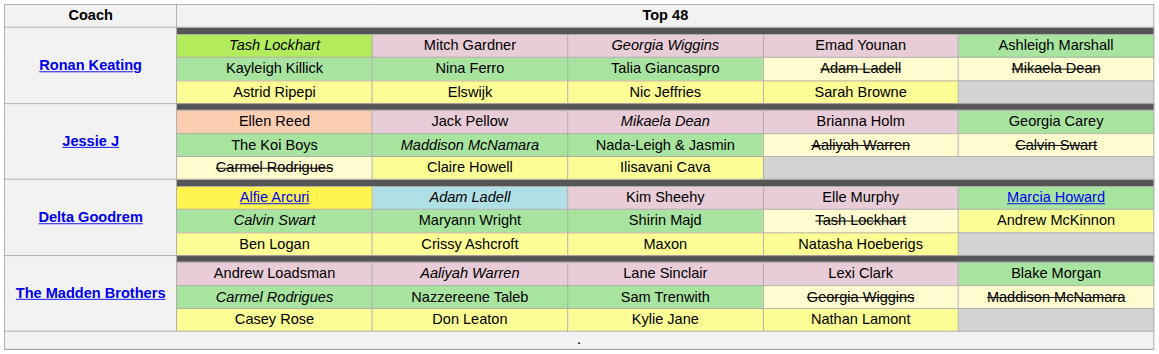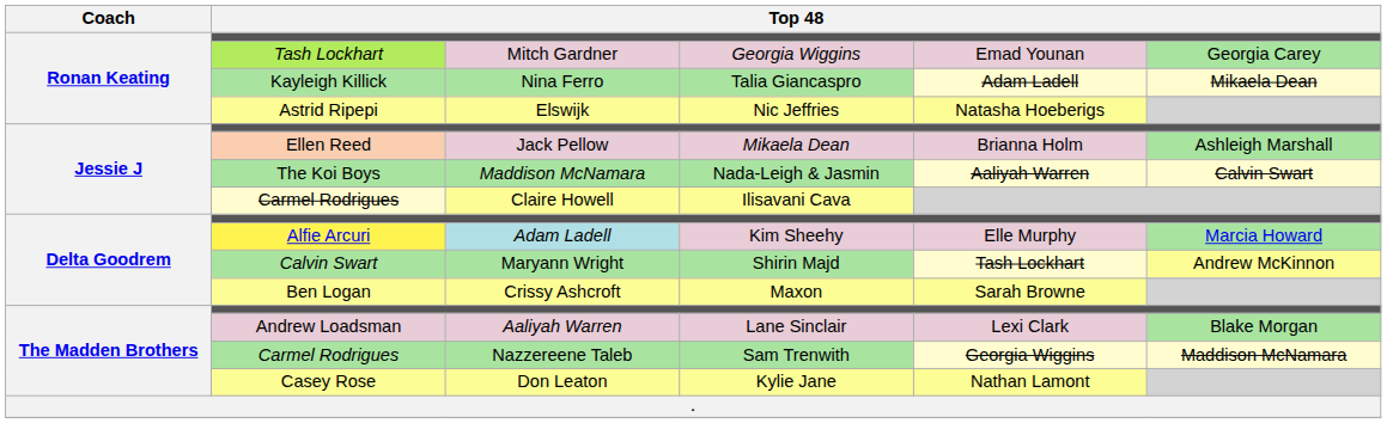 <table class="wikitable" style="text-align:center; width:100%;">
 <tr>
 <th style="width:15%;">Coach</th>
 <th style="width:85%;" colspan="5">Top 48</th>
 </tr>
 <tr>
 <th rowspan="4"><a href='#'>Ronan Keating</a></th>
 <td colspan="5" style="background:#555;"></td>
 </tr>
 <tr>
 <td style="width:17%;" bgcolor="#B2EC5D"><em>Tash Lockhart</em></td>
 <td style="width:17%;" bgcolor="#E8CCD7">Mitch Gardner</td>
 <td style="width:17%;" bgcolor="#E8CCD7"><em>Georgia Wiggins</em></td>
 <td style="width:17%;" bgcolor="#E8CCD7">Emad Younan</td>
-<td bgcolor="#A8E4A0">Ashleigh Marshall</td>
+<td style="width:17%;" bgcolor="#A8E4A0">Georgia Carey</td>
 </tr>
 <tr>
 <td bgcolor="#A8E4A0">Kayleigh Killick</td>
 <td bgcolor="#A8E4A0">Nina Ferro</td>
 <td bgcolor="#A8E4A0">Talia Giancaspro</td>
 <td bgcolor="#FFFDD0"><s>Adam Ladell</s></td>
 <td bgcolor="#FFFDD0"><s>Mikaela Dean</s></td>
 </tr>
 <tr>
 <td bgcolor="#FDFD96">Astrid Ripepi</td>
 <td bgcolor="#FDFD96"> Elswijk</td>
 <td bgcolor="#FDFD96">Nic Jeffries</td>
-<td bgcolor="#FDFD96">Sarah Browne</td>
+<td bgcolor="#FDFD96">Natasha Hoeberigs</td>
 <td bgcolor="lightgrey"></td>
 </tr>
 <tr>
 <th rowspan="4"><a href='#'>Jessie J</a></th>
 <td colspan="5" style="background:#555;"></td>
 </tr>
 <tr>
 <td bgcolor="#FBCEB1">Ellen Reed</td>
 <td bgcolor="#E8CCD7">Jack Pellow</td>
 <td bgcolor="#E8CCD7"><em>Mikaela Dean</em></td>
 <td bgcolor="#E8CCD7">Brianna Holm</td>
-<td style="width:17%;" bgcolor="#A8E4A0">Georgia Carey</td>
+<td bgcolor="#A8E4A0">Ashleigh Marshall</td>
 </tr>
 <tr>
 <td bgcolor="#A8E4A0">The Koi Boys</td>
 <td bgcolor="#A8E4A0"><em>Maddison McNamara</em></td>
 <td bgcolor="#A8E4A0">Nada-Leigh & Jasmin</td>
 <td bgcolor="#FFFDD0"><s>Aaliyah Warren</s></td>
 <td bgcolor="#FFFDD0"><s>Calvin Swart</s></td>
 </tr>
 <tr>
 <td bgcolor="#FFFDD0"><s>Carmel Rodrigues</s></td>
 <td bgcolor="#FDFD96">Claire Howell</td>
 <td bgcolor="#FDFD96">Ilisavani Cava</td>
 <td bgcolor="lightgrey" colspan="2"></td>
 </tr>
 <tr>
 <th rowspan="4"><a href='#'>Delta Goodrem</a></th>
 <td colspan="5" style="background:#555;"></td>
 </tr>
 <tr>
 <td bgcolor="#FFF44F"><a href='#'>Alfie Arcuri</a></td>
 <td bgcolor="#B0E0E6"><em>Adam Ladell</em></td>
 <td bgcolor="#E8CCD7">Kim Sheehy</td>
 <td bgcolor="#E8CCD7">Elle Murphy</td>
 <td bgcolor="#A8E4A0"><a href='#'>Marcia Howard</a></td>
 </tr>
 <tr>
 <td bgcolor="#A8E4A0"><em>Calvin Swart</em></td>
 <td bgcolor="#A8E4A0">Maryann Wright</td>
 <td bgcolor="#A8E4A0">Shirin Majd</td>
 <td bgcolor="#FFFDD0"><s>Tash Lockhart</s></td>
 <td bgcolor="#FDFD96">Andrew McKinnon</td>
 </tr>
 <tr>
 <td bgcolor="#FDFD96">Ben Logan</td>
 <td bgcolor="#FDFD96">Crissy Ashcroft</td>
 <td bgcolor="#FDFD96">Maxon</td>
-<td bgcolor="#FDFD96">Natasha Hoeberigs</td>
+<td bgcolor="#FDFD96">Sarah Browne</td>
 <td bgcolor="lightgrey"></td>
 </tr>
 <tr>
 <th rowspan="4"><a href='#'>The Madden Brothers</a></th>
 <td colspan="5" style="background:#555;"></td>
 </tr>
 <tr>
 <td bgcolor="#E8CCD7">Andrew Loadsman</td>
 <td bgcolor="#E8CCD7"><em>Aaliyah Warren</em></td>
 <td bgcolor="#E8CCD7">Lane Sinclair</td>
 <td bgcolor="#E8CCD7">Lexi Clark</td>
 <td bgcolor="#A8E4A0">Blake Morgan</td>
 </tr>
 <tr>
 <td bgcolor="#A8E4A0"><em>Carmel Rodrigues</em></td>
 <td bgcolor="#A8E4A0">Nazzereene Taleb</td>
 <td bgcolor="#A8E4A0">Sam Trenwith</td>
 <td bgcolor="#FFFDD0"><s>Georgia Wiggins</s></td>
 <td bgcolor="#FFFDD0"><s>Maddison McNamara</s></td>
 </tr>
 <tr>
 <td bgcolor="#FDFD96">Casey Rose</td>
 <td bgcolor="#FDFD96">Don Leaton</td>
 <td bgcolor="#FDFD96">Kylie Jane</td>
 <td bgcolor="#FDFD96">Nathan Lamont</td>
 <td bgcolor="lightgrey"></td>
 </tr>
 <tr>
 <th style="font-size:90%; line-height:12px;" colspan="8"><small>.</small></th>
 </tr>
 <tr>
 </tr>
 </table>
